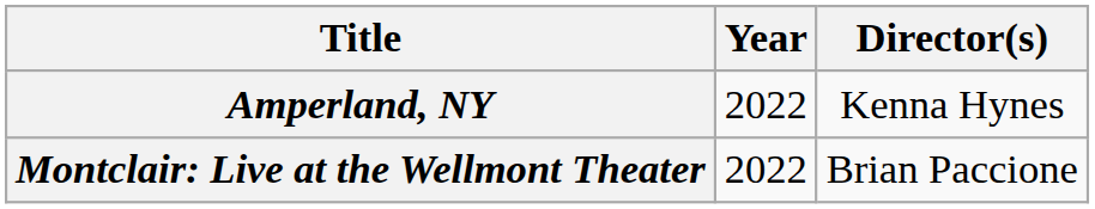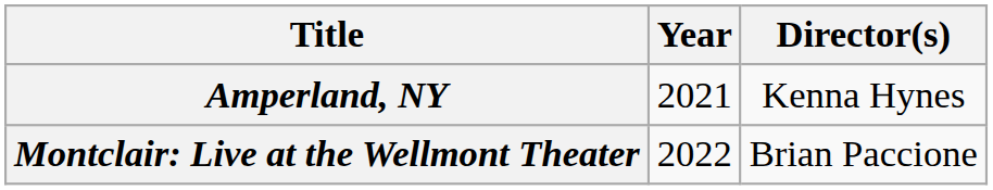 <table class="wikitable plainrowheaders" style="text-align:center;">
 <tr>
 <th scope="col">Title</th>
 <th scope="col">Year</th>
 <th scope="col">Director(s)</th>
 </tr>
 <tr>
 <th scope="row"><em>Amperland, NY</em></th>
-<td>2022</td>
+<td>2021</td>
 <td>Kenna Hynes</td>
 </tr>
 <tr>
 <th scope="row"><em>Montclair: Live at the Wellmont Theater</em></th>
 <td>2022</td>
 <td>Brian Paccione</td>
 </tr>
 </table>
